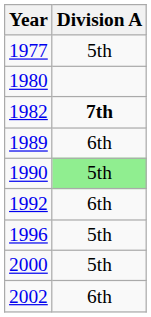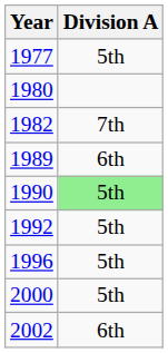 <table class="wikitable" style="text-align:center">
 <tr>
 <th>Year</th>
 <th>Division A</th>
 </tr>
 <tr>
 <td><a href='#'>1977</a></td>
 <td>5th</td>
 </tr>
 <tr>
 <td><a href='#'>1980</a></td>
 <td></td>
 </tr>
 <tr>
 <td><a href='#'>1982</a></td>
-<td><strong>7th</strong></td>
+<td>7th</td>
 </tr>
 <tr>
 <td><a href='#'>1989</a></td>
 <td>6th</td>
 </tr>
 <tr>
 <td><a href='#'>1990</a></td>
 <td style="background: lightgreen;">5th</td>
 </tr>
 <tr>
 <td><a href='#'>1992</a></td>
-<td>6th</td>
+<td>5th</td>
 </tr>
 <tr>
 <td><a href='#'>1996</a></td>
 <td>5th</td>
 </tr>
 <tr>
 <td><a href='#'>2000</a></td>
 <td>5th</td>
 </tr>
 <tr>
 <td><a href='#'>2002</a></td>
 <td>6th</td>
 </tr>
 </table>
